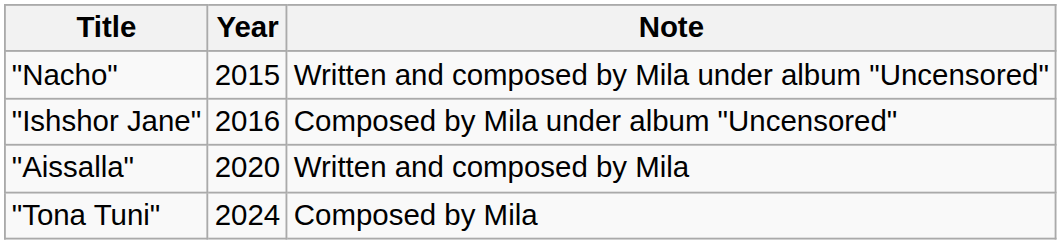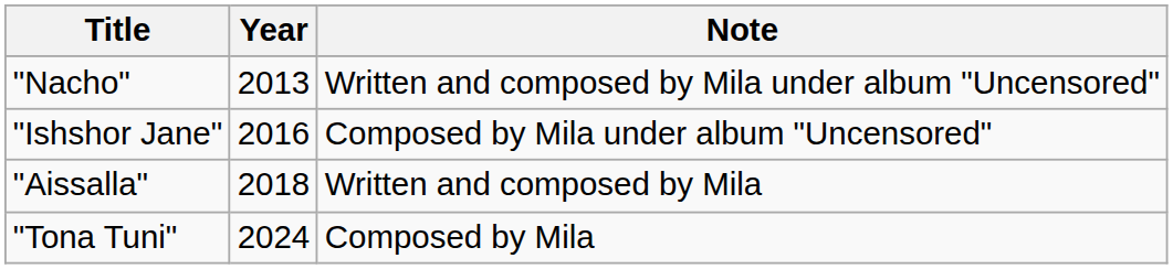 <table class="wikitable plainrowheaders">
 <tr>
 <th>Title</th>
 <th>Year</th>
 <th>Note</th>
 </tr>
 <tr>
 <td>"Nacho"</td>
-<td>2015</td>
+<td>2013</td>
 <td>Written and composed by Mila under album "Uncensored"</td>
 </tr>
 <tr>
 <td>"Ishshor Jane"</td>
 <td>2016</td>
 <td>Composed by Mila under album "Uncensored"</td>
 </tr>
 <tr>
 <td>"Aissalla"</td>
-<td>2020</td>
+<td>2018</td>
 <td>Written and composed by Mila</td>
 </tr>
 <tr>
 <td>"Tona Tuni"</td>
 <td>2024</td>
 <td>Composed by Mila</td>
 </tr>
 </table>
